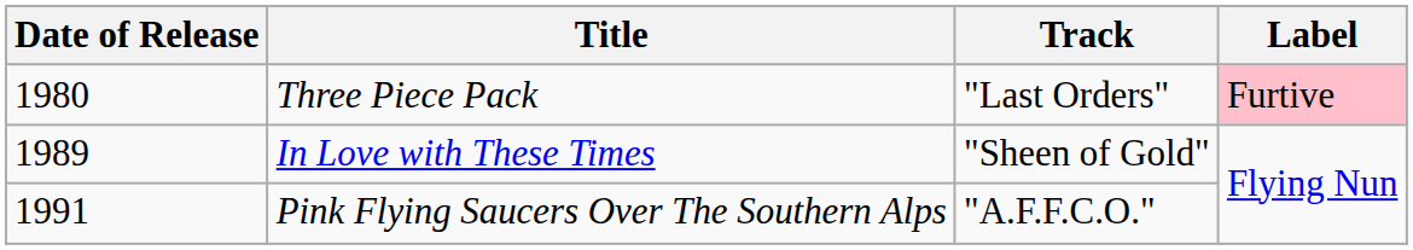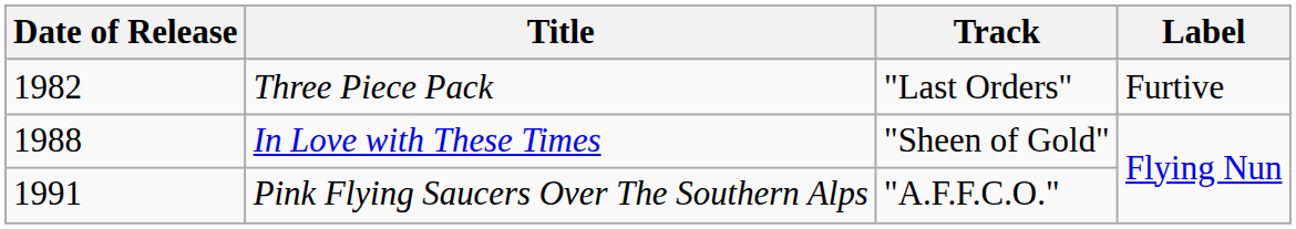 <table class="wikitable">
 <tr>
 <th>Date of Release</th>
 <th>Title</th>
 <th>Track</th>
 <th>Label</th>
 </tr>
 <tr>
-<td>1980</td>
+<td>1982</td>
 <td><em>Three Piece Pack</em></td>
 <td>"Last Orders"</td>
-<td style="background: pink;">Furtive</td>
+<td>Furtive</td>
 </tr>
 <tr>
-<td>1989</td>
+<td>1988</td>
 <td><em><a href='#'>In Love with These Times</a></em></td>
 <td>"Sheen of Gold"</td>
 <td rowspan="2"><a href='#'>Flying Nun</a></td>
 </tr>
 <tr>
 <td>1991</td>
 <td><em>Pink Flying Saucers Over The Southern Alps</em></td>
 <td>"A.F.F.C.O."</td>
 </tr>
 </table>
